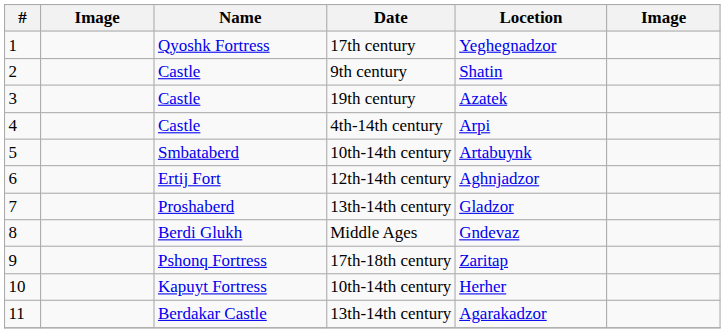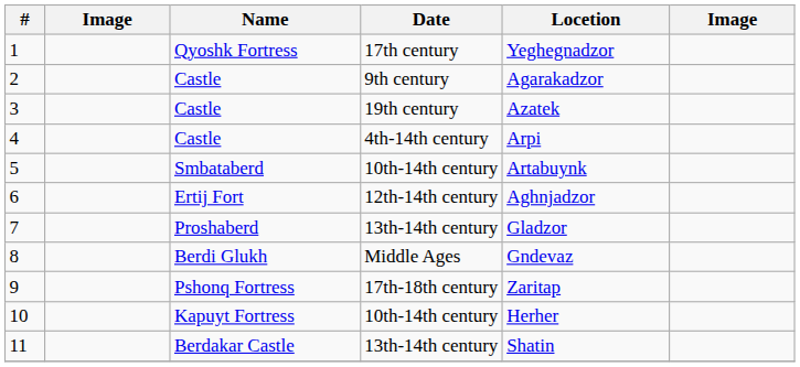 <table class="sortable wikitable">
 <tr valign=bottom>
 <th>#</th>
 <th width=100px>Image</th>
 <th width=>Name</th>
 <th width=18%>Date</th>
 <th width=>Locetion</th>
 <th width=100px>Image</th>
 </tr>
 <tr>
 <td>1</td>
 <td></td>
 <td><a href='#'>Qyoshk Fortress</a></td>
 <td data-sort-value="1700">17th century</td>
 <td><a href='#'>Yeghegnadzor</a></td>
 <td></td>
 </tr>
 <tr>
 <td>2</td>
 <td></td>
 <td><a href='#'>Castle</a></td>
 <td data-sort-value="900">9th century</td>
-<td><a href='#'>Shatin</a></td>
+<td><a href='#'>Agarakadzor</a></td>
 <td></td>
 </tr>
 <tr>
 <td>3</td>
 <td></td>
 <td><a href='#'>Castle</a></td>
 <td data-sort-value="1900">19th century</td>
 <td><a href='#'>Azatek</a></td>
 <td></td>
 </tr>
 <tr>
 <td>4</td>
 <td></td>
 <td><a href='#'>Castle</a></td>
 <td data-sort-value="400">4th-14th century</td>
 <td><a href='#'>Arpi</a></td>
 <td></td>
 </tr>
 <tr>
 <td>5</td>
 <td></td>
 <td><a href='#'>Smbataberd</a></td>
 <td data-sort-value="1000">10th-14th century</td>
 <td><a href='#'>Artabuynk</a></td>
 <td></td>
 </tr>
 <tr>
 <td>6</td>
 <td></td>
 <td><a href='#'>Ertij Fort</a></td>
 <td data-sort-value="1200">12th-14th century</td>
 <td><a href='#'>Aghnjadzor</a></td>
 <td></td>
 </tr>
 <tr>
 <td>7</td>
 <td></td>
 <td><a href='#'>Proshaberd</a></td>
 <td data-sort-value="1300">13th-14th century</td>
 <td><a href='#'>Gladzor</a></td>
 <td></td>
 </tr>
 <tr>
 <td>8</td>
 <td></td>
 <td><a href='#'>Berdi Glukh</a></td>
 <td data-sort-value="1500">Middle Ages</td>
 <td><a href='#'>Gndevaz</a></td>
 <td></td>
 </tr>
 <tr>
 <td>9</td>
 <td></td>
 <td><a href='#'>Pshonq Fortress</a></td>
 <td data-sort-value="1700">17th-18th century</td>
 <td><a href='#'>Zaritap</a></td>
 <td></td>
 </tr>
 <tr>
 <td>10</td>
 <td></td>
 <td><a href='#'>Kapuyt Fortress</a></td>
 <td data-sort-value="1000">10th-14th century</td>
 <td><a href='#'>Herher</a></td>
 <td></td>
 </tr>
 <tr>
 <td>11</td>
 <td></td>
 <td><a href='#'>Berdakar Castle</a></td>
 <td data-sort-value="1300">13th-14th century</td>
-<td><a href='#'>Agarakadzor</a></td>
+<td><a href='#'>Shatin</a></td>
 <td></td>
 </tr>
 <tr>
 </tr>
 </table>
